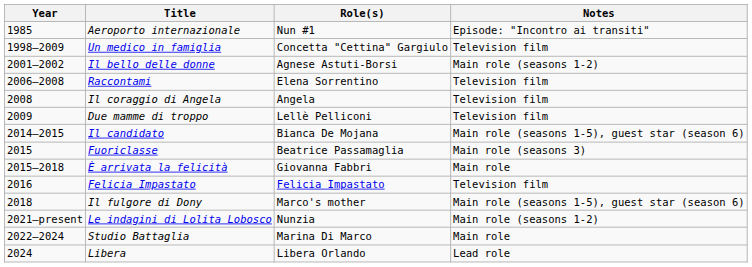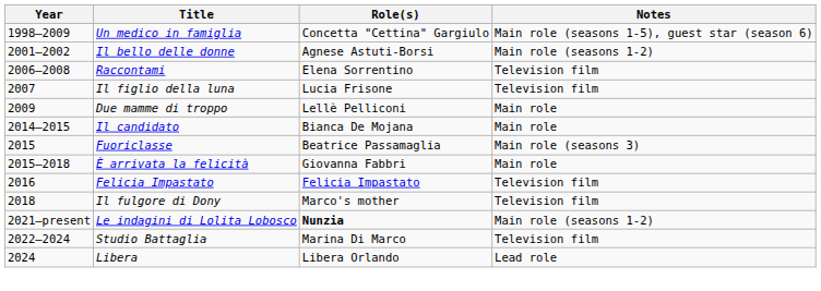 <table class="wikitable plainrowheaders sortable">
 <tr>
 <th scope="col">Year</th>
 <th scope="col">Title</th>
 <th scope="col">Role(s)</th>
 <th scope="col" class="unsortable">Notes</th>
 </tr>
 <tr>
-<td>1985</td>
-<td><em>Aeroporto internazionale</em></td>
-<td>Nun #1</td>
-<td>Episode: "Incontro ai transiti"</td>
-</tr>
-<tr>
 <td>1998–2009</td>
 <td><em><a href='#'>Un medico in famiglia</a></em></td>
 <td>Concetta "Cettina" Gargiulo</td>
-<td>Television film</td>
+<td>Main role (seasons 1-5), guest star (season 6)</td>
 </tr>
 <tr>
 <td>2001–2002</td>
 <td><em><a href='#'>Il bello delle donne</a></em></td>
 <td>Agnese Astuti-Borsi</td>
 <td>Main role (seasons 1-2)</td>
 </tr>
 <tr>
 <td>2006–2008</td>
 <td><em><a href='#'>Raccontami</a></em></td>
 <td>Elena Sorrentino</td>
 <td>Television film</td>
 </tr>
 <tr>
-<td>2008</td>
-<td><em>Il coraggio di Angela</em></td>
-<td>Angela</td>
+<td>2007</td>
+<td><em>Il figlio della luna</em></td>
+<td>Lucia Frisone</td>
 <td>Television film</td>
 </tr>
 <tr>
 <td>2009</td>
 <td><em>Due mamme di troppo</em></td>
 <td>Lellè Pelliconi</td>
-<td>Television film</td>
+<td>Main role</td>
 </tr>
 <tr>
 <td>2014–2015</td>
 <td><em><a href='#'>Il candidato</a></em></td>
 <td>Bianca De Mojana</td>
-<td>Main role (seasons 1-5), guest star (season 6)</td>
+<td>Main role</td>
 </tr>
 <tr>
 <td>2015</td>
 <td><em><a href='#'>Fuoriclasse</a></em></td>
 <td>Beatrice Passamaglia</td>
 <td>Main role (seasons 3)</td>
 </tr>
 <tr>
 <td>2015–2018</td>
 <td><em><a href='#'>È arrivata la felicità</a></em></td>
 <td>Giovanna Fabbri</td>
 <td>Main role</td>
 </tr>
 <tr>
 <td>2016</td>
 <td><em><a href='#'>Felicia Impastato</a></em></td>
 <td><a href='#'>Felicia Impastato</a></td>
 <td>Television film</td>
 </tr>
 <tr>
 <td>2018</td>
 <td><em>Il fulgore di Dony</em></td>
 <td>Marco's mother</td>
-<td>Main role (seasons 1-5), guest star (season 6)</td>
+<td>Television film</td>
 </tr>
 <tr>
 <td>2021–present</td>
 <td><em><a href='#'>Le indagini di Lolita Lobosco</a></em></td>
-<td>Nunzia</td>
+<td><strong>Nunzia</strong></td>
 <td>Main role (seasons 1-2)</td>
 </tr>
 <tr>
 <td>2022–2024</td>
 <td><em>Studio Battaglia</em></td>
 <td>Marina Di Marco</td>
-<td>Main role</td>
+<td>Television film</td>
 </tr>
 <tr>
 <td>2024</td>
 <td><em>Libera</em></td>
 <td>Libera Orlando</td>
 <td>Lead role</td>
 </tr>
 </table>
